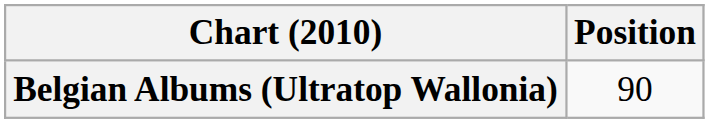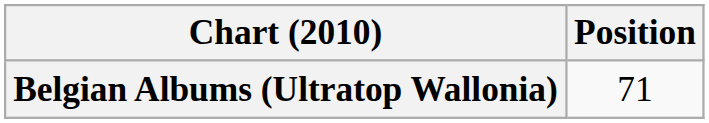 <table class="wikitable plainrowheaders" style="text-align:center">
 <tr>
 <th scope="col">Chart (2010)</th>
 <th scope="col">Position</th>
 </tr>
 <tr>
 <th scope="row">Belgian Albums (Ultratop Wallonia)</th>
-<td>90</td>
+<td>71</td>
 </tr>
 </table>
